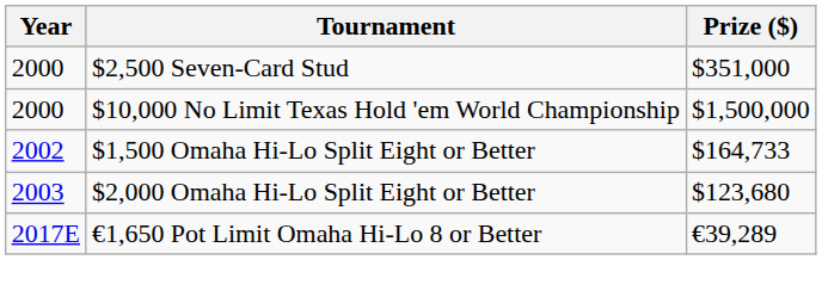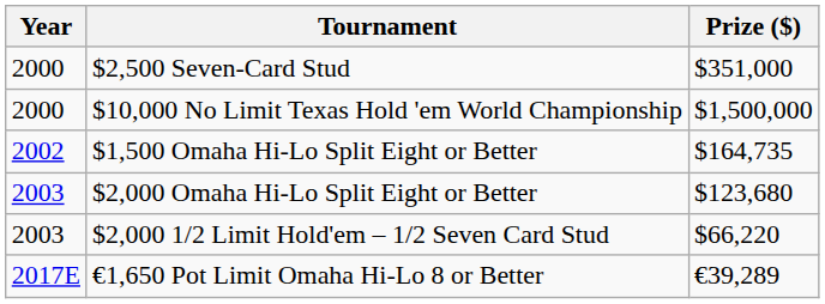 <table class="wikitable">
 <tr>
 <th>Year</th>
 <th>Tournament</th>
 <th>Prize ($)</th>
 </tr>
 <tr>
 <td>2000</td>
 <td>$2,500 Seven-Card Stud</td>
 <td>$351,000 </td>
 </tr>
 <tr>
 <td>2000</td>
 <td>$10,000 No Limit Texas Hold 'em World Championship</td>
 <td>$1,500,000 </td>
 </tr>
 <tr>
 <td><a href='#'>2002</a></td>
 <td>$1,500 Omaha Hi-Lo Split Eight or Better</td>
-<td>$164,733 </td>
+<td>$164,735 </td>
 </tr>
 <tr>
 <td><a href='#'>2003</a></td>
 <td>$2,000 Omaha Hi-Lo Split Eight or Better</td>
 <td>$123,680 </td>
 </tr>
 <tr>
+<td>2003</td>
+<td>$2,000 1/2 Limit Hold'em – 1/2 Seven Card Stud</td>
+<td>$66,220 </td>
+</tr>
+<tr>
 <td><a href='#'>2017E</a></td>
 <td>€1,650 Pot Limit Omaha Hi-Lo 8 or Better</td>
 <td>€39,289</td>
 </tr>
 </table>
